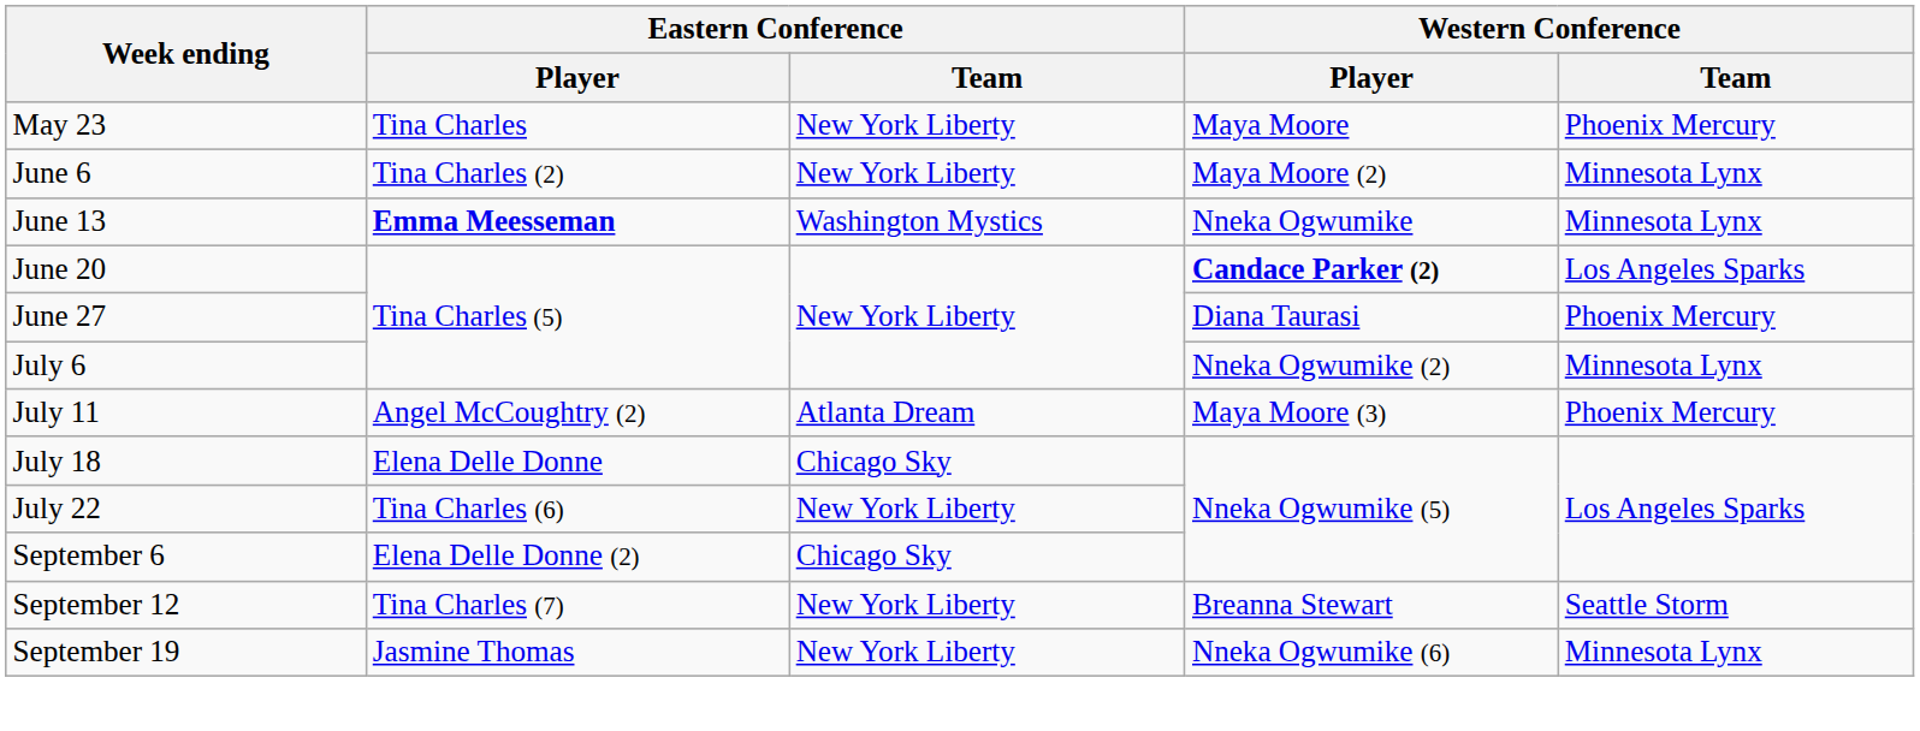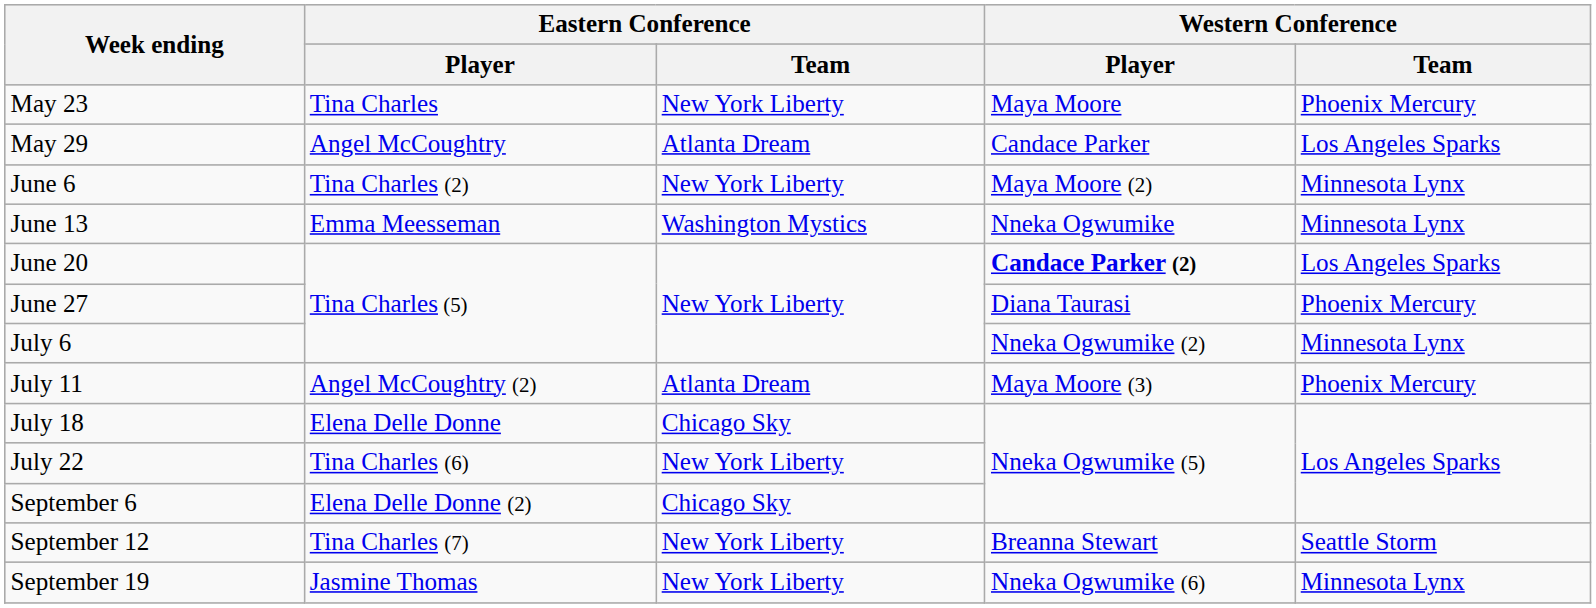 <table class="wikitable" style="width: 80%">
 <tr>
 <th rowspan=2 width=60>Week ending</th>
 <th colspan=2 width=120>Eastern Conference</th>
 <th colspan=2 width=120>Western Conference</th>
 </tr>
 <tr>
 <th width=60>Player</th>
 <th width=60>Team</th>
 <th width=60>Player</th>
 <th width=60>Team</th>
 </tr>
 <tr>
 <td>May 23</td>
 <td><a href='#'>Tina Charles</a></td>
 <td><a href='#'>New York Liberty</a></td>
 <td><a href='#'>Maya Moore</a></td>
 <td><a href='#'>Phoenix Mercury</a></td>
 </tr>
 <tr>
+<td>May 29</td>
+<td><a href='#'>Angel McCoughtry</a></td>
+<td><a href='#'>Atlanta Dream</a></td>
+<td><a href='#'>Candace Parker</a></td>
+<td><a href='#'>Los Angeles Sparks</a></td>
+</tr>
+<tr>
 <td>June 6</td>
 <td><a href='#'>Tina Charles</a> <small> (2) </small></td>
 <td><a href='#'>New York Liberty</a></td>
 <td><a href='#'>Maya Moore</a> <small> (2) </small></td>
 <td><a href='#'>Minnesota Lynx</a></td>
 </tr>
 <tr>
 <td>June 13</td>
-<td><strong><a href='#'>Emma Meesseman</a></strong></td>
+<td><a href='#'>Emma Meesseman</a></td>
 <td><a href='#'>Washington Mystics</a></td>
 <td><a href='#'>Nneka Ogwumike</a></td>
 <td><a href='#'>Minnesota Lynx</a></td>
 </tr>
 <tr>
 <td>June 20</td>
 <td rowspan="3"><a href='#'>Tina Charles</a><small> (5) </small></td>
 <td rowspan="3"><a href='#'>New York Liberty</a></td>
 <td><strong><a href='#'>Candace Parker</a> <small> (2) </small></strong></td>
 <td><a href='#'>Los Angeles Sparks</a></td>
 </tr>
 <tr>
 <td>June 27</td>
 <td><a href='#'>Diana Taurasi</a></td>
 <td><a href='#'>Phoenix Mercury</a></td>
 </tr>
 <tr>
 <td>July 6</td>
 <td><a href='#'>Nneka Ogwumike</a> <small> (2) </small></td>
 <td><a href='#'>Minnesota Lynx</a></td>
 </tr>
 <tr>
 <td>July 11</td>
 <td><a href='#'>Angel McCoughtry</a> <small> (2) </small></td>
 <td><a href='#'>Atlanta Dream</a></td>
 <td><a href='#'>Maya Moore</a> <small> (3) </small></td>
 <td><a href='#'>Phoenix Mercury</a></td>
 </tr>
 <tr>
 <td>July 18</td>
 <td><a href='#'>Elena Delle Donne</a></td>
 <td><a href='#'>Chicago Sky</a></td>
 <td rowspan="3"><a href='#'>Nneka Ogwumike</a> <small> (5) </small></td>
 <td rowspan="3"><a href='#'>Los Angeles Sparks</a></td>
 </tr>
 <tr>
 <td>July 22</td>
 <td><a href='#'>Tina Charles</a> <small> (6) </small></td>
 <td><a href='#'>New York Liberty</a></td>
 </tr>
 <tr>
 <td>September 6</td>
 <td><a href='#'>Elena Delle Donne</a>  <small> (2) </small></td>
 <td><a href='#'>Chicago Sky</a></td>
 </tr>
 <tr>
 <td>September 12</td>
 <td><a href='#'>Tina Charles</a> <small> (7) </small></td>
 <td><a href='#'>New York Liberty</a></td>
 <td><a href='#'>Breanna Stewart</a></td>
 <td><a href='#'>Seattle Storm</a></td>
 </tr>
 <tr>
 <td>September 19</td>
 <td><a href='#'>Jasmine Thomas</a></td>
 <td><a href='#'>New York Liberty</a></td>
 <td><a href='#'>Nneka Ogwumike</a> <small> (6) </small></td>
 <td><a href='#'>Minnesota Lynx</a></td>
 </tr>
 </table>
